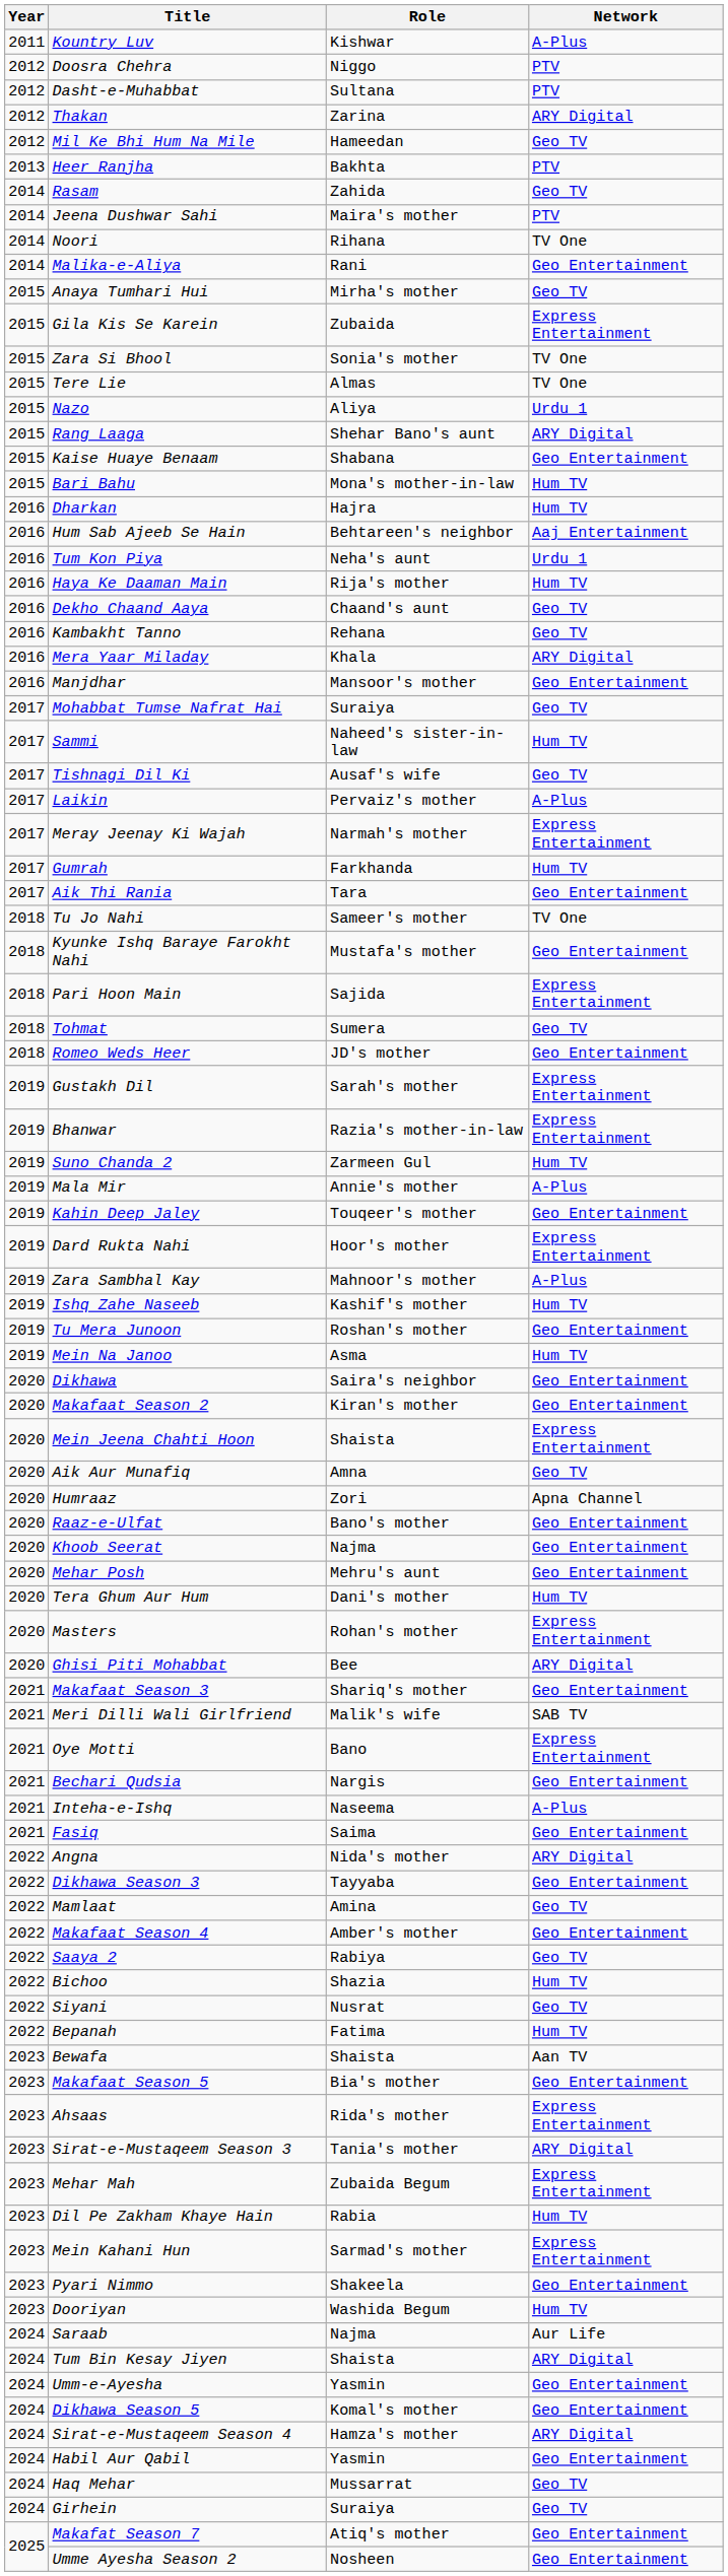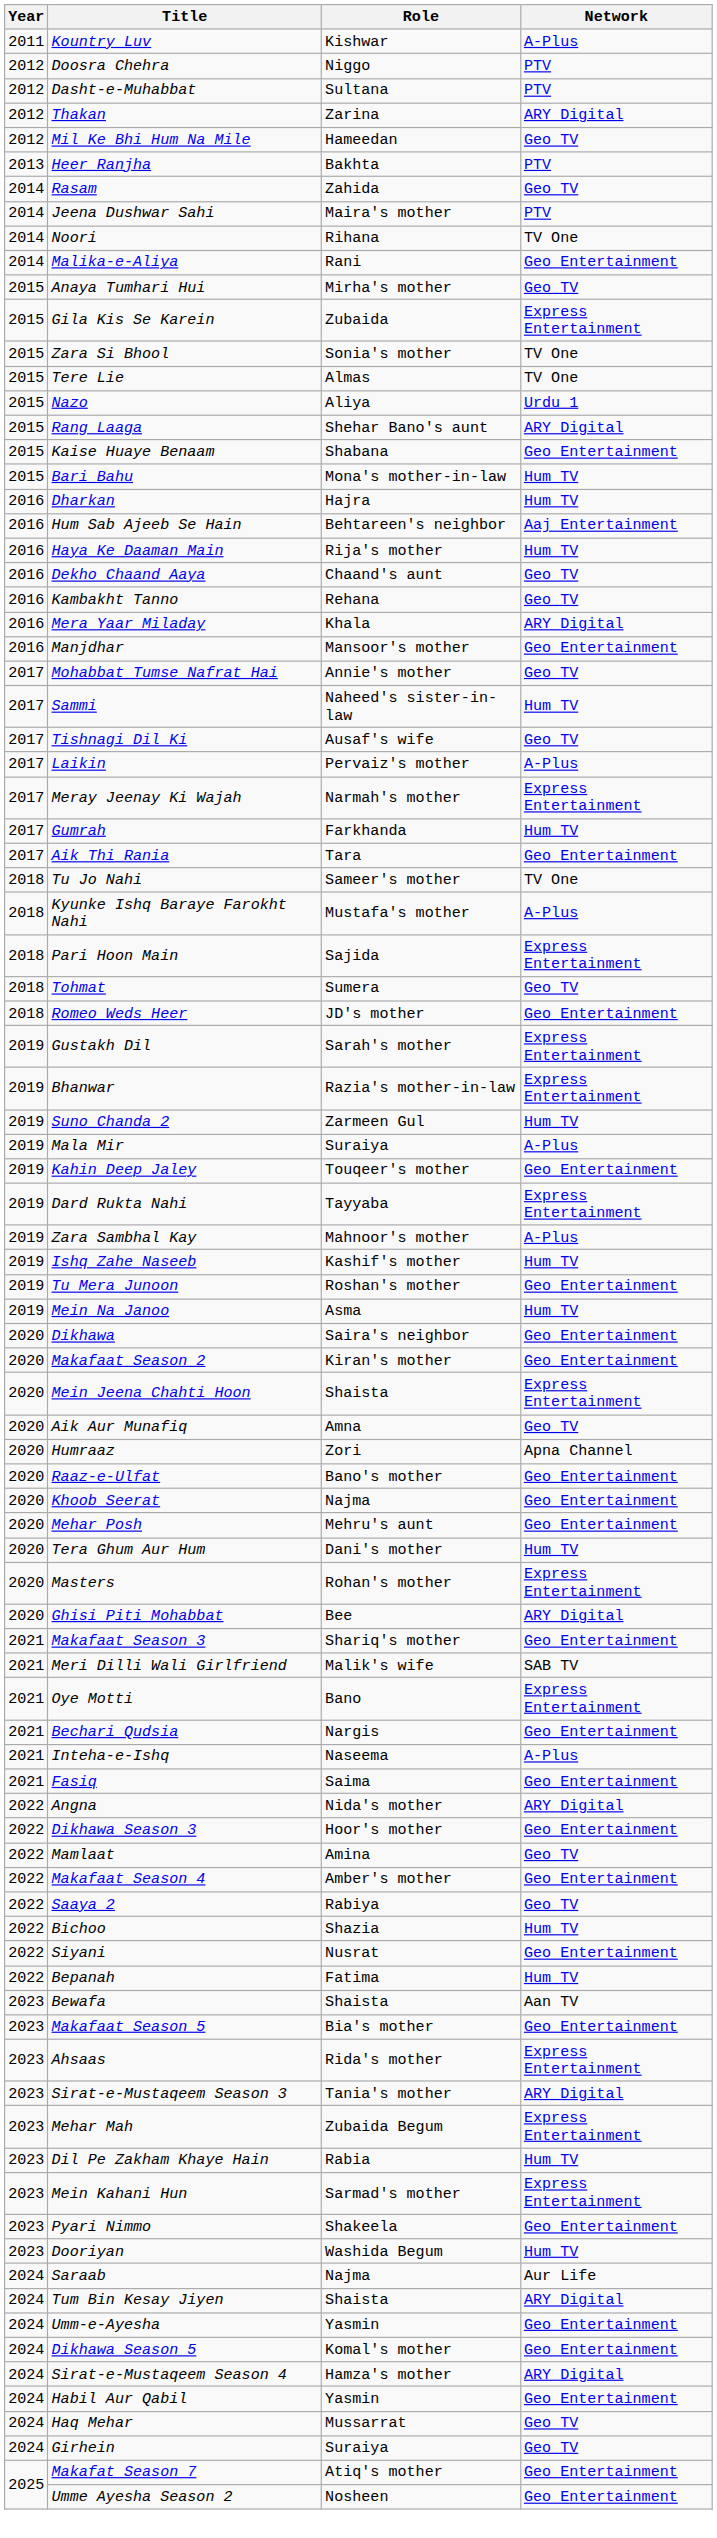 <table class="wikitable sortable plainrowheaders">
 <tr style="text-align:center;">
 <th scope="col">Year</th>
 <th scope="col">Title</th>
 <th scope="col">Role</th>
 <th scope="col">Network</th>
 </tr>
 <tr>
 <td>2011</td>
 <td><em><a href='#'>Kountry Luv</a></em></td>
 <td>Kishwar</td>
 <td><a href='#'>A-Plus</a></td>
 </tr>
 <tr>
 <td>2012</td>
 <td><em>Doosra Chehra</em></td>
 <td>Niggo</td>
 <td><a href='#'>PTV</a></td>
 </tr>
 <tr>
 <td>2012</td>
 <td><em>Dasht-e-Muhabbat</em></td>
 <td>Sultana</td>
 <td><a href='#'>PTV</a></td>
 </tr>
 <tr>
 <td>2012</td>
 <td><em><a href='#'>Thakan</a></em></td>
 <td>Zarina</td>
 <td><a href='#'>ARY Digital</a></td>
 </tr>
 <tr>
 <td>2012</td>
 <td><em><a href='#'>Mil Ke Bhi Hum Na Mile</a></em></td>
 <td>Hameedan</td>
 <td><a href='#'>Geo TV</a></td>
 </tr>
 <tr>
 <td>2013</td>
 <td><em><a href='#'>Heer Ranjha</a></em></td>
 <td>Bakhta</td>
 <td><a href='#'>PTV</a></td>
 </tr>
 <tr>
 <td>2014</td>
 <td><em><a href='#'>Rasam</a></em></td>
 <td>Zahida</td>
 <td><a href='#'>Geo TV</a></td>
 </tr>
 <tr>
 <td>2014</td>
 <td><em>Jeena Dushwar Sahi</em></td>
 <td>Maira's mother</td>
 <td><a href='#'>PTV</a></td>
 </tr>
 <tr>
 <td>2014</td>
 <td><em>Noori</em></td>
 <td>Rihana</td>
 <td>TV One</td>
 </tr>
 <tr>
 <td>2014</td>
 <td><em><a href='#'>Malika-e-Aliya</a></em></td>
 <td>Rani</td>
 <td><a href='#'>Geo Entertainment</a></td>
 </tr>
 <tr>
 <td>2015</td>
 <td><em>Anaya Tumhari Hui</em></td>
 <td>Mirha's mother</td>
 <td><a href='#'>Geo TV</a></td>
 </tr>
 <tr>
 <td>2015</td>
 <td><em>Gila Kis Se Karein</em></td>
 <td>Zubaida</td>
 <td><a href='#'>Express Entertainment</a></td>
 </tr>
 <tr>
 <td>2015</td>
 <td><em>Zara Si Bhool</em></td>
 <td>Sonia's mother</td>
 <td>TV One</td>
 </tr>
 <tr>
 <td>2015</td>
 <td><em>Tere Lie</em></td>
 <td>Almas</td>
 <td>TV One</td>
 </tr>
 <tr>
 <td>2015</td>
 <td><em><a href='#'>Nazo</a></em></td>
 <td>Aliya</td>
 <td><a href='#'>Urdu 1</a></td>
 </tr>
 <tr>
 <td>2015</td>
 <td><em><a href='#'>Rang Laaga</a></em></td>
 <td>Shehar Bano's aunt</td>
 <td><a href='#'>ARY Digital</a></td>
 </tr>
 <tr>
 <td>2015</td>
 <td><em>Kaise Huaye Benaam</em></td>
 <td>Shabana</td>
 <td><a href='#'>Geo Entertainment</a></td>
 </tr>
 <tr>
 <td>2015</td>
 <td><em><a href='#'>Bari Bahu</a></em></td>
 <td>Mona's mother-in-law</td>
 <td><a href='#'>Hum TV</a></td>
 </tr>
 <tr>
 <td>2016</td>
 <td><em><a href='#'>Dharkan</a></em></td>
 <td>Hajra</td>
 <td><a href='#'>Hum TV</a></td>
 </tr>
 <tr>
 <td>2016</td>
 <td><em>Hum Sab Ajeeb Se Hain</em></td>
 <td>Behtareen's neighbor</td>
 <td><a href='#'>Aaj Entertainment</a></td>
 </tr>
 <tr>
 <td>2016</td>
-<td><em><a href='#'>Tum Kon Piya</a></em></td>
-<td>Neha's aunt</td>
-<td><a href='#'>Urdu 1</a></td>
-</tr>
-<tr>
-<td>2016</td>
 <td><em><a href='#'>Haya Ke Daaman Main</a></em></td>
 <td>Rija's mother</td>
 <td><a href='#'>Hum TV</a></td>
 </tr>
 <tr>
 <td>2016</td>
 <td><em><a href='#'>Dekho Chaand Aaya</a></em></td>
 <td>Chaand's aunt</td>
 <td><a href='#'>Geo TV</a></td>
 </tr>
 <tr>
 <td>2016</td>
 <td><em>Kambakht Tanno</em></td>
 <td>Rehana</td>
 <td><a href='#'>Geo TV</a></td>
 </tr>
 <tr>
 <td>2016</td>
 <td><em><a href='#'>Mera Yaar Miladay</a></em></td>
 <td>Khala</td>
 <td><a href='#'>ARY Digital</a></td>
 </tr>
 <tr>
 <td>2016</td>
 <td><em>Manjdhar</em></td>
 <td>Mansoor's mother</td>
 <td><a href='#'>Geo Entertainment</a></td>
 </tr>
 <tr>
 <td>2017</td>
 <td><em><a href='#'>Mohabbat Tumse Nafrat Hai</a></em></td>
-<td>Suraiya</td>
+<td>Annie's mother</td>
 <td><a href='#'>Geo TV</a></td>
 </tr>
 <tr>
 <td>2017</td>
 <td><em><a href='#'>Sammi</a></em></td>
 <td>Naheed's sister-in-law</td>
 <td><a href='#'>Hum TV</a></td>
 </tr>
 <tr>
 <td>2017</td>
 <td><em><a href='#'>Tishnagi Dil Ki</a></em></td>
 <td>Ausaf's wife</td>
 <td><a href='#'>Geo TV</a></td>
 </tr>
 <tr>
 <td>2017</td>
 <td><em><a href='#'>Laikin</a></em></td>
 <td>Pervaiz's mother</td>
 <td><a href='#'>A-Plus</a></td>
 </tr>
 <tr>
 <td>2017</td>
 <td><em>Meray Jeenay Ki Wajah</em></td>
 <td>Narmah's mother</td>
 <td><a href='#'>Express Entertainment</a></td>
 </tr>
 <tr>
 <td>2017</td>
 <td><em><a href='#'>Gumrah</a></em></td>
 <td>Farkhanda</td>
 <td><a href='#'>Hum TV</a></td>
 </tr>
 <tr>
 <td>2017</td>
 <td><em><a href='#'>Aik Thi Rania</a></em></td>
 <td>Tara</td>
 <td><a href='#'>Geo Entertainment</a></td>
 </tr>
 <tr>
 <td>2018</td>
 <td><em>Tu Jo Nahi</em></td>
 <td>Sameer's mother</td>
 <td>TV One</td>
 </tr>
 <tr>
 <td>2018</td>
 <td><em>Kyunke Ishq Baraye Farokht Nahi</em></td>
 <td>Mustafa's mother</td>
-<td><a href='#'>Geo Entertainment</a></td>
+<td><a href='#'>A-Plus</a></td>
 </tr>
 <tr>
 <td>2018</td>
 <td><em>Pari Hoon Main</em></td>
 <td>Sajida</td>
 <td><a href='#'>Express Entertainment</a></td>
 </tr>
 <tr>
 <td>2018</td>
 <td><em><a href='#'>Tohmat</a></em></td>
 <td>Sumera</td>
 <td><a href='#'>Geo TV</a></td>
 </tr>
 <tr>
 <td>2018</td>
 <td><em><a href='#'>Romeo Weds Heer</a></em></td>
 <td>JD's mother</td>
 <td><a href='#'>Geo Entertainment</a></td>
 </tr>
 <tr>
 <td>2019</td>
 <td><em>Gustakh Dil</em></td>
 <td>Sarah's mother</td>
 <td><a href='#'>Express Entertainment</a></td>
 </tr>
 <tr>
 <td>2019</td>
 <td><em>Bhanwar</em></td>
 <td>Razia's mother-in-law</td>
 <td><a href='#'>Express Entertainment</a></td>
 </tr>
 <tr>
 <td>2019</td>
 <td><em><a href='#'>Suno Chanda 2</a></em></td>
 <td>Zarmeen Gul</td>
 <td><a href='#'>Hum TV</a></td>
 </tr>
 <tr>
 <td>2019</td>
 <td><em>Mala Mir</em></td>
-<td>Annie's mother</td>
+<td>Suraiya</td>
 <td><a href='#'>A-Plus</a></td>
 </tr>
 <tr>
 <td>2019</td>
 <td><em><a href='#'>Kahin Deep Jaley</a></em></td>
 <td>Touqeer's mother</td>
 <td><a href='#'>Geo Entertainment</a></td>
 </tr>
 <tr>
 <td>2019</td>
 <td><em>Dard Rukta Nahi</em></td>
-<td>Hoor's mother</td>
+<td>Tayyaba</td>
 <td><a href='#'>Express Entertainment</a></td>
 </tr>
 <tr>
 <td>2019</td>
 <td><em>Zara Sambhal Kay</em></td>
 <td>Mahnoor's mother</td>
 <td><a href='#'>A-Plus</a></td>
 </tr>
 <tr>
 <td>2019</td>
 <td><em><a href='#'>Ishq Zahe Naseeb</a></em></td>
 <td>Kashif's mother</td>
 <td><a href='#'>Hum TV</a></td>
 </tr>
 <tr>
 <td>2019</td>
 <td><em><a href='#'>Tu Mera Junoon</a></em></td>
 <td>Roshan's mother</td>
 <td><a href='#'>Geo Entertainment</a></td>
 </tr>
 <tr>
 <td>2019</td>
 <td><em><a href='#'>Mein Na Janoo</a></em></td>
 <td>Asma</td>
 <td><a href='#'>Hum TV</a></td>
 </tr>
 <tr>
 <td>2020</td>
 <td><em><a href='#'>Dikhawa</a></em></td>
 <td>Saira's neighbor</td>
 <td><a href='#'>Geo Entertainment</a></td>
 </tr>
 <tr>
 <td>2020</td>
 <td><em><a href='#'>Makafaat Season 2</a></em></td>
 <td>Kiran's mother</td>
 <td><a href='#'>Geo Entertainment</a></td>
 </tr>
 <tr>
 <td>2020</td>
 <td><em><a href='#'>Mein Jeena Chahti Hoon</a></em></td>
 <td>Shaista</td>
 <td><a href='#'>Express Entertainment</a></td>
 </tr>
 <tr>
 <td>2020</td>
 <td><em>Aik Aur Munafiq</em></td>
 <td>Amna</td>
 <td><a href='#'>Geo TV</a></td>
 </tr>
 <tr>
 <td>2020</td>
 <td><em>Humraaz</em></td>
 <td>Zori</td>
 <td>Apna Channel</td>
 </tr>
 <tr>
 <td>2020</td>
 <td><em><a href='#'>Raaz-e-Ulfat</a></em></td>
 <td>Bano's mother</td>
 <td><a href='#'>Geo Entertainment</a></td>
 </tr>
 <tr>
 <td>2020</td>
 <td><em><a href='#'>Khoob Seerat</a></em></td>
 <td>Najma</td>
 <td><a href='#'>Geo Entertainment</a></td>
 </tr>
 <tr>
 <td>2020</td>
 <td><em><a href='#'>Mehar Posh</a></em></td>
 <td>Mehru's aunt</td>
 <td><a href='#'>Geo Entertainment</a></td>
 </tr>
 <tr>
 <td>2020</td>
 <td><em>Tera Ghum Aur Hum</em></td>
 <td>Dani's mother</td>
 <td><a href='#'>Hum TV</a></td>
 </tr>
 <tr>
 <td>2020</td>
 <td><em>Masters</em></td>
 <td>Rohan's mother</td>
 <td><a href='#'>Express Entertainment</a></td>
 </tr>
 <tr>
 <td>2020</td>
 <td><em><a href='#'>Ghisi Piti Mohabbat</a></em></td>
 <td>Bee</td>
 <td><a href='#'>ARY Digital</a></td>
 </tr>
 <tr>
 <td>2021</td>
 <td><em><a href='#'>Makafaat Season 3</a></em></td>
 <td>Shariq's mother</td>
 <td><a href='#'>Geo Entertainment</a></td>
 </tr>
 <tr>
 <td>2021</td>
 <td><em>Meri Dilli Wali Girlfriend</em></td>
 <td>Malik's wife</td>
 <td>SAB TV</td>
 </tr>
 <tr>
 <td>2021</td>
 <td><em>Oye Motti</em></td>
 <td>Bano</td>
 <td><a href='#'>Express Entertainment</a></td>
 </tr>
 <tr>
 <td>2021</td>
 <td><em><a href='#'>Bechari Qudsia</a></em></td>
 <td>Nargis</td>
 <td><a href='#'>Geo Entertainment</a></td>
 </tr>
 <tr>
 <td>2021</td>
 <td><em>Inteha-e-Ishq</em></td>
 <td>Naseema</td>
 <td><a href='#'>A-Plus</a></td>
 </tr>
 <tr>
 <td>2021</td>
 <td><em><a href='#'>Fasiq</a></em></td>
 <td>Saima</td>
 <td><a href='#'>Geo Entertainment</a></td>
 </tr>
 <tr>
 <td>2022</td>
 <td><em>Angna</em></td>
 <td>Nida's mother</td>
 <td><a href='#'>ARY Digital</a></td>
 </tr>
 <tr>
 <td>2022</td>
 <td><em><a href='#'>Dikhawa Season 3</a></em></td>
-<td>Tayyaba</td>
+<td>Hoor's mother</td>
 <td><a href='#'>Geo Entertainment</a></td>
 </tr>
 <tr>
 <td>2022</td>
 <td><em>Mamlaat</em></td>
 <td>Amina</td>
 <td><a href='#'>Geo TV</a></td>
 </tr>
 <tr>
 <td>2022</td>
 <td><em><a href='#'>Makafaat Season 4</a></em></td>
 <td>Amber's mother</td>
 <td><a href='#'>Geo Entertainment</a></td>
 </tr>
 <tr>
 <td>2022</td>
 <td><em><a href='#'>Saaya 2</a></em></td>
 <td>Rabiya</td>
 <td><a href='#'>Geo TV</a></td>
 </tr>
 <tr>
 <td>2022</td>
 <td><em>Bichoo</em></td>
 <td>Shazia</td>
 <td><a href='#'>Hum TV</a></td>
 </tr>
 <tr>
 <td>2022</td>
 <td><em>Siyani</em></td>
 <td>Nusrat</td>
-<td><a href='#'>Geo TV</a></td>
+<td><a href='#'>Geo Entertainment</a></td>
 </tr>
 <tr>
 <td>2022</td>
 <td><em>Bepanah</em></td>
 <td>Fatima</td>
 <td><a href='#'>Hum TV</a></td>
 </tr>
 <tr>
 <td>2023</td>
 <td><em>Bewafa</em></td>
 <td>Shaista</td>
 <td>Aan TV</td>
 </tr>
 <tr>
 <td>2023</td>
 <td><em><a href='#'>Makafaat Season 5</a></em></td>
 <td>Bia's mother</td>
 <td><a href='#'>Geo Entertainment</a></td>
 </tr>
 <tr>
 <td>2023</td>
 <td><em>Ahsaas</em></td>
 <td>Rida's mother</td>
 <td><a href='#'>Express Entertainment</a></td>
 </tr>
 <tr>
 <td>2023</td>
 <td><em>Sirat-e-Mustaqeem Season 3</em></td>
 <td>Tania's mother</td>
 <td><a href='#'>ARY Digital</a></td>
 </tr>
 <tr>
 <td>2023</td>
 <td><em>Mehar Mah</em></td>
 <td>Zubaida Begum</td>
 <td><a href='#'>Express Entertainment</a></td>
 </tr>
 <tr>
 <td>2023</td>
 <td><em>Dil Pe Zakham Khaye Hain</em></td>
 <td>Rabia</td>
 <td><a href='#'>Hum TV</a></td>
 </tr>
 <tr>
 <td>2023</td>
 <td><em>Mein Kahani Hun</em></td>
 <td>Sarmad's mother</td>
 <td><a href='#'>Express Entertainment</a></td>
 </tr>
 <tr>
 <td>2023</td>
 <td><em>Pyari Nimmo</em></td>
 <td>Shakeela</td>
 <td><a href='#'>Geo Entertainment</a></td>
 </tr>
 <tr>
 <td>2023</td>
 <td><em>Dooriyan</em></td>
 <td>Washida Begum</td>
 <td><a href='#'>Hum TV</a></td>
 </tr>
 <tr>
 <td>2024</td>
 <td><em>Saraab</em></td>
 <td>Najma</td>
 <td>Aur Life</td>
 </tr>
 <tr>
 <td>2024</td>
 <td><em>Tum Bin Kesay Jiyen</em></td>
 <td>Shaista</td>
 <td><a href='#'>ARY Digital</a></td>
 </tr>
 <tr>
 <td>2024</td>
 <td><em>Umm-e-Ayesha</em></td>
 <td>Yasmin</td>
 <td><a href='#'>Geo Entertainment</a></td>
 </tr>
 <tr>
 <td>2024</td>
 <td><em><a href='#'>Dikhawa Season 5</a></em></td>
 <td>Komal's mother</td>
 <td><a href='#'>Geo Entertainment</a></td>
 </tr>
 <tr>
 <td>2024</td>
 <td><em>Sirat-e-Mustaqeem Season 4</em></td>
 <td>Hamza's mother</td>
 <td><a href='#'>ARY Digital</a></td>
 </tr>
 <tr>
 <td>2024</td>
 <td><em>Habil Aur Qabil</em></td>
 <td>Yasmin</td>
 <td><a href='#'>Geo Entertainment</a></td>
 </tr>
 <tr>
 <td>2024</td>
 <td><em>Haq Mehar</em></td>
 <td>Mussarrat</td>
 <td><a href='#'>Geo TV</a></td>
 </tr>
 <tr>
 <td>2024</td>
 <td><em>Girhein</em></td>
 <td>Suraiya</td>
 <td><a href='#'>Geo TV</a></td>
 </tr>
 <tr>
 <td rowspan="2">2025</td>
 <td><em><a href='#'>Makafat Season 7</a></em></td>
 <td>Atiq's mother</td>
 <td><a href='#'>Geo Entertainment</a></td>
 </tr>
 <tr>
 <td><em>Umme Ayesha Season 2</em></td>
 <td>Nosheen</td>
 <td><a href='#'>Geo Entertainment</a></td>
 </tr>
 </table>
